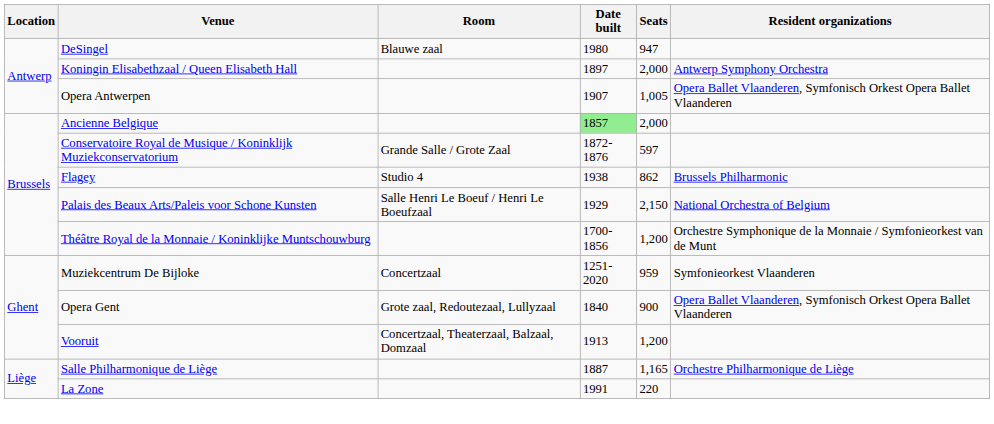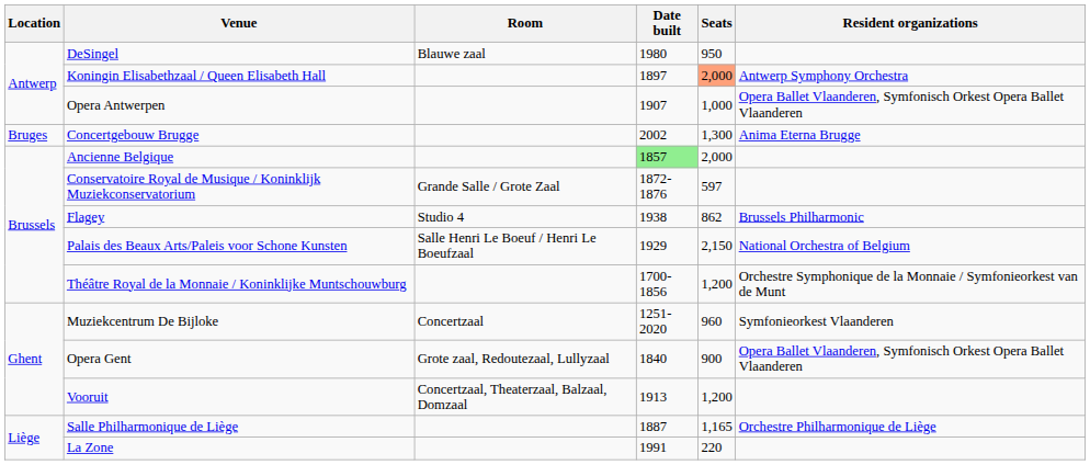 <table class="wikitable">
 <tr>
 <th>Location</th>
 <th>Venue</th>
 <th>Room</th>
 <th>Date built</th>
 <th>Seats</th>
 <th>Resident organizations</th>
 </tr>
 <tr>
 <td rowspan="3"><a href='#'>Antwerp</a></td>
 <td><a href='#'>DeSingel</a></td>
 <td>Blauwe zaal</td>
 <td>1980</td>
-<td>947</td>
+<td>950</td>
 <td></td>
 </tr>
 <tr>
 <td><a href='#'>Koningin Elisabethzaal / Queen Elisabeth Hall</a></td>
 <td></td>
 <td>1897</td>
-<td>2,000</td>
+<td style="background: lightsalmon;">2,000</td>
 <td><a href='#'>Antwerp Symphony Orchestra</a></td>
 </tr>
 <tr>
 <td>Opera Antwerpen</td>
 <td></td>
 <td>1907</td>
-<td>1,005</td>
+<td>1,000</td>
 <td><a href='#'>Opera Ballet Vlaanderen</a>, Symfonisch Orkest Opera Ballet Vlaanderen</td>
+</tr>
+<tr>
+<td><a href='#'>Bruges</a></td>
+<td><a href='#'>Concertgebouw Brugge</a></td>
+<td></td>
+<td>2002</td>
+<td>1,300</td>
+<td><a href='#'>Anima Eterna Brugge</a></td>
 </tr>
 <tr>
 <td rowspan="5"><a href='#'>Brussels</a></td>
 <td><a href='#'>Ancienne Belgique</a></td>
 <td></td>
 <td style="background: lightgreen;">1857</td>
 <td>2,000</td>
 <td></td>
 </tr>
 <tr>
 <td><a href='#'>Conservatoire Royal de Musique / Koninklijk Muziekconservatorium</a></td>
 <td>Grande Salle / Grote Zaal</td>
 <td>1872-1876</td>
 <td>597</td>
 <td></td>
 </tr>
 <tr>
 <td><a href='#'>Flagey</a></td>
 <td>Studio 4</td>
 <td>1938</td>
 <td>862</td>
 <td><a href='#'>Brussels Philharmonic</a></td>
 </tr>
 <tr>
 <td><a href='#'>Palais des Beaux Arts/Paleis voor Schone Kunsten</a></td>
 <td>Salle Henri Le Boeuf / Henri Le Boeufzaal</td>
 <td>1929</td>
 <td>2,150</td>
 <td><a href='#'>National Orchestra of Belgium</a></td>
 </tr>
 <tr>
 <td><a href='#'>Théâtre Royal de la Monnaie / Koninklijke Muntschouwburg</a></td>
 <td></td>
 <td>1700-1856</td>
 <td>1,200</td>
 <td>Orchestre Symphonique de la Monnaie / Symfonieorkest van de Munt</td>
 </tr>
 <tr>
 <td rowspan="3"><a href='#'>Ghent</a></td>
 <td>Muziekcentrum De Bijloke</td>
 <td>Concertzaal</td>
 <td>1251-2020</td>
-<td>959</td>
+<td>960</td>
 <td>Symfonieorkest Vlaanderen</td>
 </tr>
 <tr>
 <td>Opera Gent</td>
 <td>Grote zaal, Redoutezaal, Lullyzaal</td>
 <td>1840</td>
 <td>900</td>
 <td><a href='#'>Opera Ballet Vlaanderen</a>, Symfonisch Orkest Opera Ballet Vlaanderen</td>
 </tr>
 <tr>
 <td><a href='#'>Vooruit</a></td>
 <td>Concertzaal, Theaterzaal, Balzaal, Domzaal</td>
 <td>1913</td>
 <td>1,200</td>
 <td></td>
 </tr>
 <tr>
 <td rowspan=2><a href='#'>Liège</a></td>
 <td><a href='#'>Salle Philharmonique de Liège</a></td>
 <td></td>
 <td>1887</td>
 <td>1,165</td>
 <td><a href='#'>Orchestre Philharmonique de Liège</a></td>
 </tr>
 <tr>
 <td><a href='#'>La Zone</a></td>
 <td></td>
 <td>1991</td>
 <td>220</td>
 <td></td>
 </tr>
 </table>
